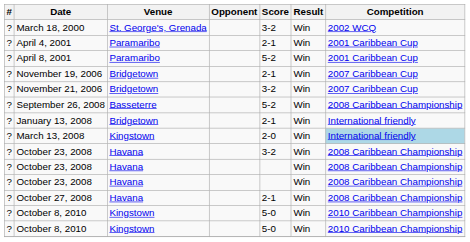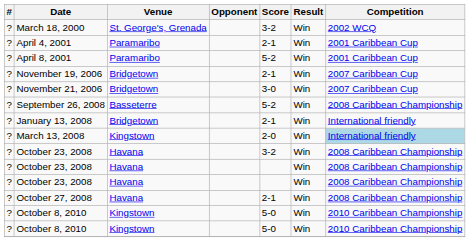 <table class="wikitable">
 <tr>
 <th>#</th>
 <th>Date</th>
 <th>Venue</th>
 <th>Opponent</th>
 <th>Score</th>
 <th>Result</th>
 <th>Competition</th>
 </tr>
 <tr>
 <td>?</td>
 <td>March 18, 2000</td>
 <td><a href='#'>St. George's, Grenada</a></td>
 <td></td>
 <td>3-2</td>
 <td>Win</td>
 <td><a href='#'>2002 WCQ</a></td>
 </tr>
 <tr>
 <td>?</td>
 <td>April 4, 2001</td>
 <td><a href='#'>Paramaribo</a></td>
 <td></td>
 <td>2-1</td>
 <td>Win</td>
 <td><a href='#'>2001 Caribbean Cup</a></td>
 </tr>
 <tr>
 <td>?</td>
 <td>April 8, 2001</td>
 <td><a href='#'>Paramaribo</a></td>
 <td></td>
 <td>5-2</td>
 <td>Win</td>
 <td><a href='#'>2001 Caribbean Cup</a></td>
 </tr>
 <tr>
 <td>?</td>
 <td>November 19, 2006</td>
 <td><a href='#'>Bridgetown</a></td>
 <td></td>
 <td>2-1</td>
 <td>Win</td>
 <td><a href='#'>2007 Caribbean Cup</a></td>
 </tr>
 <tr>
 <td>?</td>
 <td>November 21, 2006</td>
 <td><a href='#'>Bridgetown</a></td>
 <td></td>
-<td>3-2</td>
+<td>3-0</td>
 <td>Win</td>
 <td><a href='#'>2007 Caribbean Cup</a></td>
 </tr>
 <tr>
 <td>?</td>
 <td>September 26, 2008</td>
 <td><a href='#'>Basseterre</a></td>
 <td></td>
 <td>5-2</td>
 <td>Win</td>
 <td><a href='#'>2008 Caribbean Championship</a></td>
 </tr>
 <tr>
 <td>?</td>
 <td>January 13, 2008</td>
 <td><a href='#'>Bridgetown</a></td>
 <td></td>
 <td>2-1</td>
 <td>Win</td>
 <td><a href='#'>International friendly</a></td>
 </tr>
 <tr>
 <td>?</td>
 <td>March 13, 2008</td>
 <td><a href='#'>Kingstown</a></td>
 <td></td>
 <td>2-0</td>
 <td>Win</td>
 <td style="background: lightblue;"><a href='#'>International friendly</a></td>
 </tr>
 <tr>
 <td>?</td>
 <td>October 23, 2008</td>
 <td><a href='#'>Havana</a></td>
 <td></td>
 <td>3-2</td>
 <td>Win</td>
 <td><a href='#'>2008 Caribbean Championship</a></td>
 </tr>
 <tr>
 <td>?</td>
 <td>October 23, 2008</td>
 <td><a href='#'>Havana</a></td>
 <td></td>
 <td></td>
 <td>Win</td>
 <td><a href='#'>2008 Caribbean Championship</a></td>
 </tr>
 <tr>
 <td>?</td>
 <td>October 23, 2008</td>
 <td><a href='#'>Havana</a></td>
 <td></td>
 <td></td>
 <td>Win</td>
 <td><a href='#'>2008 Caribbean Championship</a></td>
 </tr>
 <tr>
 <td>?</td>
 <td>October 27, 2008</td>
 <td><a href='#'>Havana</a></td>
 <td></td>
 <td>2-1</td>
 <td>Win</td>
 <td><a href='#'>2008 Caribbean Championship</a></td>
 </tr>
 <tr>
 <td>?</td>
 <td>October 8, 2010</td>
 <td><a href='#'>Kingstown</a></td>
 <td></td>
 <td>5-0</td>
 <td>Win</td>
 <td><a href='#'>2010 Caribbean Championship</a></td>
 </tr>
 <tr>
 <td>?</td>
 <td>October 8, 2010</td>
 <td><a href='#'>Kingstown</a></td>
 <td></td>
 <td>5-0</td>
 <td>Win</td>
 <td><a href='#'>2010 Caribbean Championship</a></td>
 </tr>
 <tr>
 </tr>
 </table>
